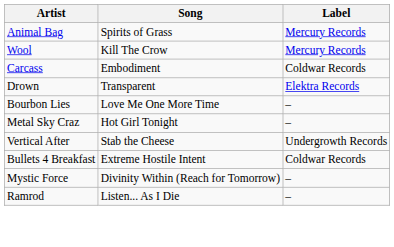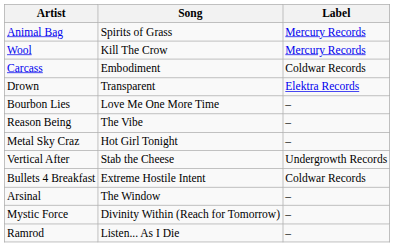 <table class="wikitable">
 <tr>
 <th>Artist</th>
 <th>Song</th>
 <th>Label</th>
 </tr>
 <tr>
 <td><a href='#'>Animal Bag</a></td>
 <td>Spirits of Grass</td>
 <td><a href='#'>Mercury Records</a></td>
 </tr>
 <tr>
 <td><a href='#'>Wool</a></td>
 <td>Kill The Crow</td>
 <td><a href='#'>Mercury Records</a></td>
 </tr>
 <tr>
 <td><a href='#'>Carcass</a></td>
 <td>Embodiment</td>
 <td>Coldwar Records</td>
 </tr>
 <tr>
 <td>Drown</td>
 <td>Transparent</td>
 <td><a href='#'>Elektra Records</a></td>
 </tr>
 <tr>
 <td>Bourbon Lies</td>
 <td>Love Me One More Time</td>
 <td>–</td>
 </tr>
 <tr>
+<td>Reason Being</td>
+<td>The Vibe</td>
+<td>–</td>
+</tr>
+<tr>
 <td>Metal Sky Craz</td>
 <td>Hot Girl Tonight</td>
 <td>–</td>
 </tr>
 <tr>
 <td>Vertical After</td>
 <td>Stab the Cheese</td>
 <td>Undergrowth Records</td>
 </tr>
 <tr>
 <td>Bullets 4 Breakfast</td>
 <td>Extreme Hostile Intent</td>
 <td>Coldwar Records</td>
 </tr>
 <tr>
+<td>Arsinal</td>
+<td>The Window</td>
+<td>–</td>
+</tr>
+<tr>
 <td>Mystic Force</td>
 <td>Divinity Within (Reach for Tomorrow)</td>
 <td>–</td>
 </tr>
 <tr>
 <td>Ramrod</td>
 <td>Listen... As I Die</td>
 <td>–</td>
 </tr>
 </table>
